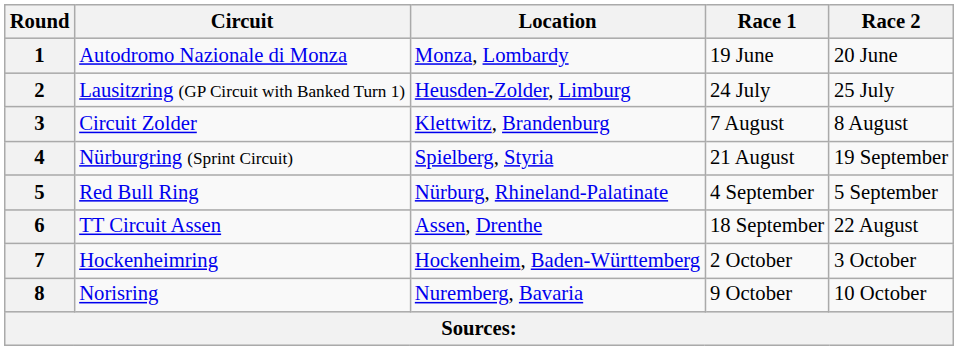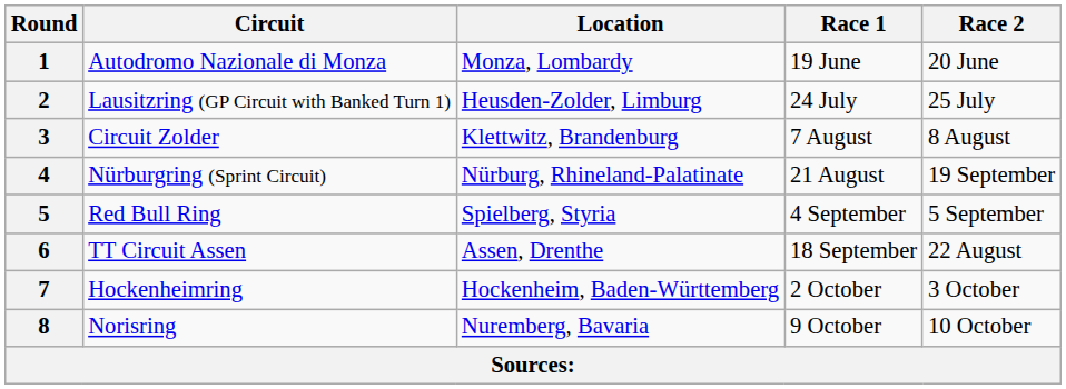 <table class=wikitable style="font-size:85%;">
 <tr>
 <th>Round</th>
 <th>Circuit</th>
 <th>Location</th>
 <th>Race 1</th>
 <th>Race 2</th>
 </tr>
 <tr>
 <th>1</th>
 <td> <a href='#'>Autodromo Nazionale di Monza</a></td>
 <td><a href='#'>Monza</a>, <a href='#'>Lombardy</a></td>
 <td>19 June</td>
 <td>20 June</td>
 </tr>
 <tr>
 <th>2</th>
 <td> <a href='#'>Lausitzring</a> <small>(GP Circuit with Banked Turn 1)</small></td>
 <td><a href='#'>Heusden-Zolder</a>, <a href='#'>Limburg</a></td>
 <td>24 July</td>
 <td>25 July</td>
 </tr>
 <tr>
 <th>3</th>
 <td> <a href='#'>Circuit Zolder</a></td>
 <td><a href='#'>Klettwitz</a>, <a href='#'>Brandenburg</a></td>
 <td>7 August</td>
 <td>8 August</td>
 </tr>
 <tr>
 <th>4</th>
 <td> <a href='#'>Nürburgring</a> <small>(Sprint Circuit)</small></td>
-<td><a href='#'>Spielberg</a>, <a href='#'>Styria</a></td>
+<td><a href='#'>Nürburg</a>, <a href='#'>Rhineland-Palatinate</a></td>
 <td>21 August</td>
 <td>19 September</td>
 </tr>
 <tr>
 <th>5</th>
 <td> <a href='#'>Red Bull Ring</a></td>
-<td><a href='#'>Nürburg</a>, <a href='#'>Rhineland-Palatinate</a></td>
+<td><a href='#'>Spielberg</a>, <a href='#'>Styria</a></td>
 <td>4 September</td>
 <td>5 September</td>
 </tr>
 <tr>
 <th>6</th>
 <td> <a href='#'>TT Circuit Assen</a></td>
 <td><a href='#'>Assen</a>, <a href='#'>Drenthe</a></td>
 <td>18 September</td>
 <td>22 August</td>
 </tr>
 <tr>
 <th>7</th>
 <td> <a href='#'>Hockenheimring</a></td>
 <td><a href='#'>Hockenheim</a>, <a href='#'>Baden-Württemberg</a></td>
 <td>2 October</td>
 <td>3 October</td>
 </tr>
 <tr>
 <th>8</th>
 <td> <a href='#'>Norisring</a></td>
 <td><a href='#'>Nuremberg</a>, <a href='#'>Bavaria</a></td>
 <td>9 October</td>
 <td>10 October</td>
 </tr>
 <tr>
 <th colspan="5">Sources:</th>
 </tr>
 </table>
